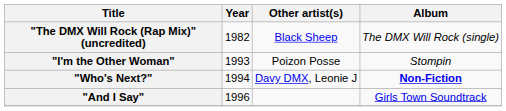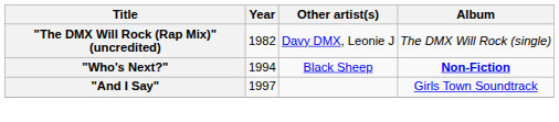 <table class="wikitable plainrowheaders" style="text-align:center;">
 <tr>
 <th scope="col" style="width:19em;">Title</th>
 <th scope="col">Year</th>
 <th scope="col">Other artist(s)</th>
 <th scope="col">Album</th>
 </tr>
 <tr>
 <th scope="row">"The DMX Will Rock (Rap Mix)" (uncredited)</th>
 <td>1982</td>
-<td><a href='#'>Black Sheep</a></td>
+<td><a href='#'>Davy DMX</a>, Leonie J</td>
 <td><em>The DMX Will Rock (single)</em></td>
-</tr>
-<tr>
-<th scope="row">"I'm the Other Woman"</th>
-<td>1993</td>
-<td>Poizon Posse</td>
-<td><em>Stompin<strong></td>
 </tr>
 <tr>
 <th scope="row">"Who's Next?"</th>
 <td>1994</td>
-<td><a href='#'>Davy DMX</a>, Leonie J</td>
+<td><a href='#'>Black Sheep</a></td>
 <td><strong></em><a href='#'>Non-Fiction</a><em></strong></td>
 </tr>
 <tr>
 <th scope="row">"And I Say"</th>
-<td>1996</td>
+<td>1997</td>
 <td></td>
 <td></em><a href='#'>Girls Town Soundtrack</a><em></td>
 </tr>
 <tr>
 </tr>
 </table>
